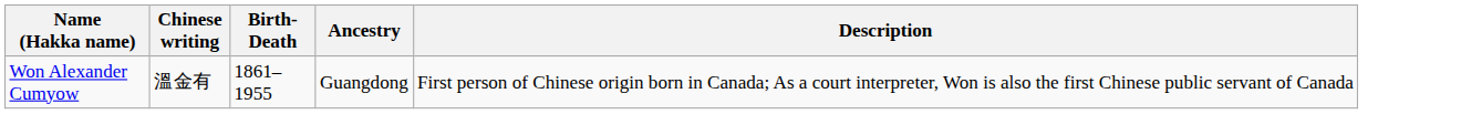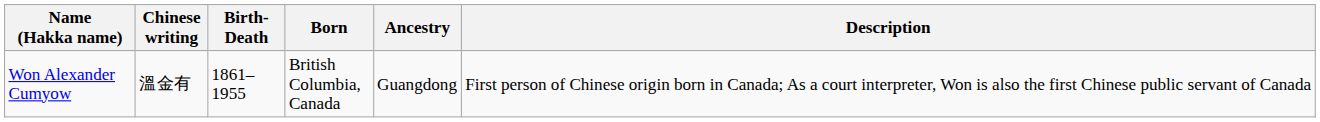 <table class="wikitable">
 <tr>
 <th width="115">Name<br>(Hakka name)</th>
 <th width="60">Chinese writing</th>
 <th width="65">Birth-Death</th>
+<th width="75">Born</th>
 <th width="75">Ancestry</th>
 <th>Description</th>
 </tr>
 <tr>
 <td><a href='#'>Won Alexander Cumyow</a></td>
 <td>溫金有</td>
 <td>1861–1955</td>
+<td>British Columbia, Canada</td>
 <td>Guangdong</td>
 <td>First person of Chinese origin born in Canada; As a court interpreter, Won is also the first Chinese public servant of Canada</td>
 </tr>
 </table>
